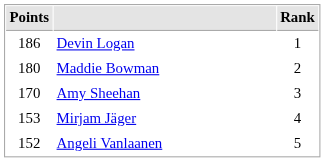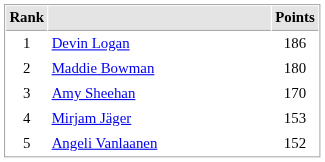 <table cellspacing="1" cellpadding="3" style="border:1px solid #AAAAAA;font-size:86%">
 <tr bgcolor="#E4E4E4">
+<th style="border-bottom:1px solid #AAAAAA" width=10>Rank</th>
+<th style="border-bottom:1px solid #AAAAAA" width=200></th>
 <th style="border-bottom:1px solid #AAAAAA" width=20>Points</th>
-<th style="border-bottom:1px solid #AAAAAA" width=200></th>
-<th style="border-bottom:1px solid #AAAAAA" width=10>Rank</th>
 </tr>
 <tr>
+<td style="text-align:center;">1</td>
+<td> <a href='#'>Devin Logan</a></td>
 <td align=center>186</td>
-<td> <a href='#'>Devin Logan</a></td>
-<td style="text-align:center;">1</td>
 </tr>
 <tr>
+<td style="text-align:center;">2</td>
+<td> <a href='#'>Maddie Bowman</a></td>
 <td align=center>180</td>
-<td> <a href='#'>Maddie Bowman</a></td>
-<td style="text-align:center;">2</td>
 </tr>
 <tr>
+<td style="text-align:center;">3</td>
+<td> <a href='#'>Amy Sheehan</a></td>
 <td align=center>170</td>
-<td> <a href='#'>Amy Sheehan</a></td>
-<td style="text-align:center;">3</td>
 </tr>
 <tr>
+<td style="text-align:center;">4</td>
+<td> <a href='#'>Mirjam Jäger</a></td>
 <td align=center>153</td>
-<td> <a href='#'>Mirjam Jäger</a></td>
-<td style="text-align:center;">4</td>
 </tr>
 <tr>
+<td style="text-align:center;">5</td>
+<td> <a href='#'>Angeli Vanlaanen</a></td>
 <td align=center>152</td>
-<td> <a href='#'>Angeli Vanlaanen</a></td>
-<td style="text-align:center;">5</td>
 </tr>
 </table>
